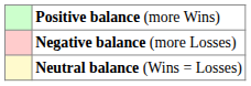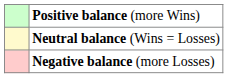 <table bgcolor="#f7f8ff" cellpadding="3" cellspacing="0" border="1" style="font-size: 95%; border: gray solid 1px; border-collapse: collapse;text-align:center;">
 <tr>
 <td style="background: #CCFFCC;"  width="20"></td>
 <td bgcolor="#ffffff" align="left"><strong>Positive balance</strong> (more Wins)</td>
 </tr>
 <tr>
+<td style="background: #FFFACD;" width="20"></td>
+<td bgcolor="#ffffff" align="left"><strong>Neutral balance</strong> (Wins = Losses)</td>
+</tr>
+<tr>
 <td style="background: #FFCCCC;" width="20"></td>
 <td bgcolor="#ffffff" align="left"><strong>Negative balance</strong> (more Losses)</td>
 </tr>
-<tr>
-<td style="background: #FFFACD;" width="20"></td>
-<td bgcolor="#ffffff" align="left"><strong>Neutral balance</strong> (Wins = Losses)</td>
-</tr>
 </table>
